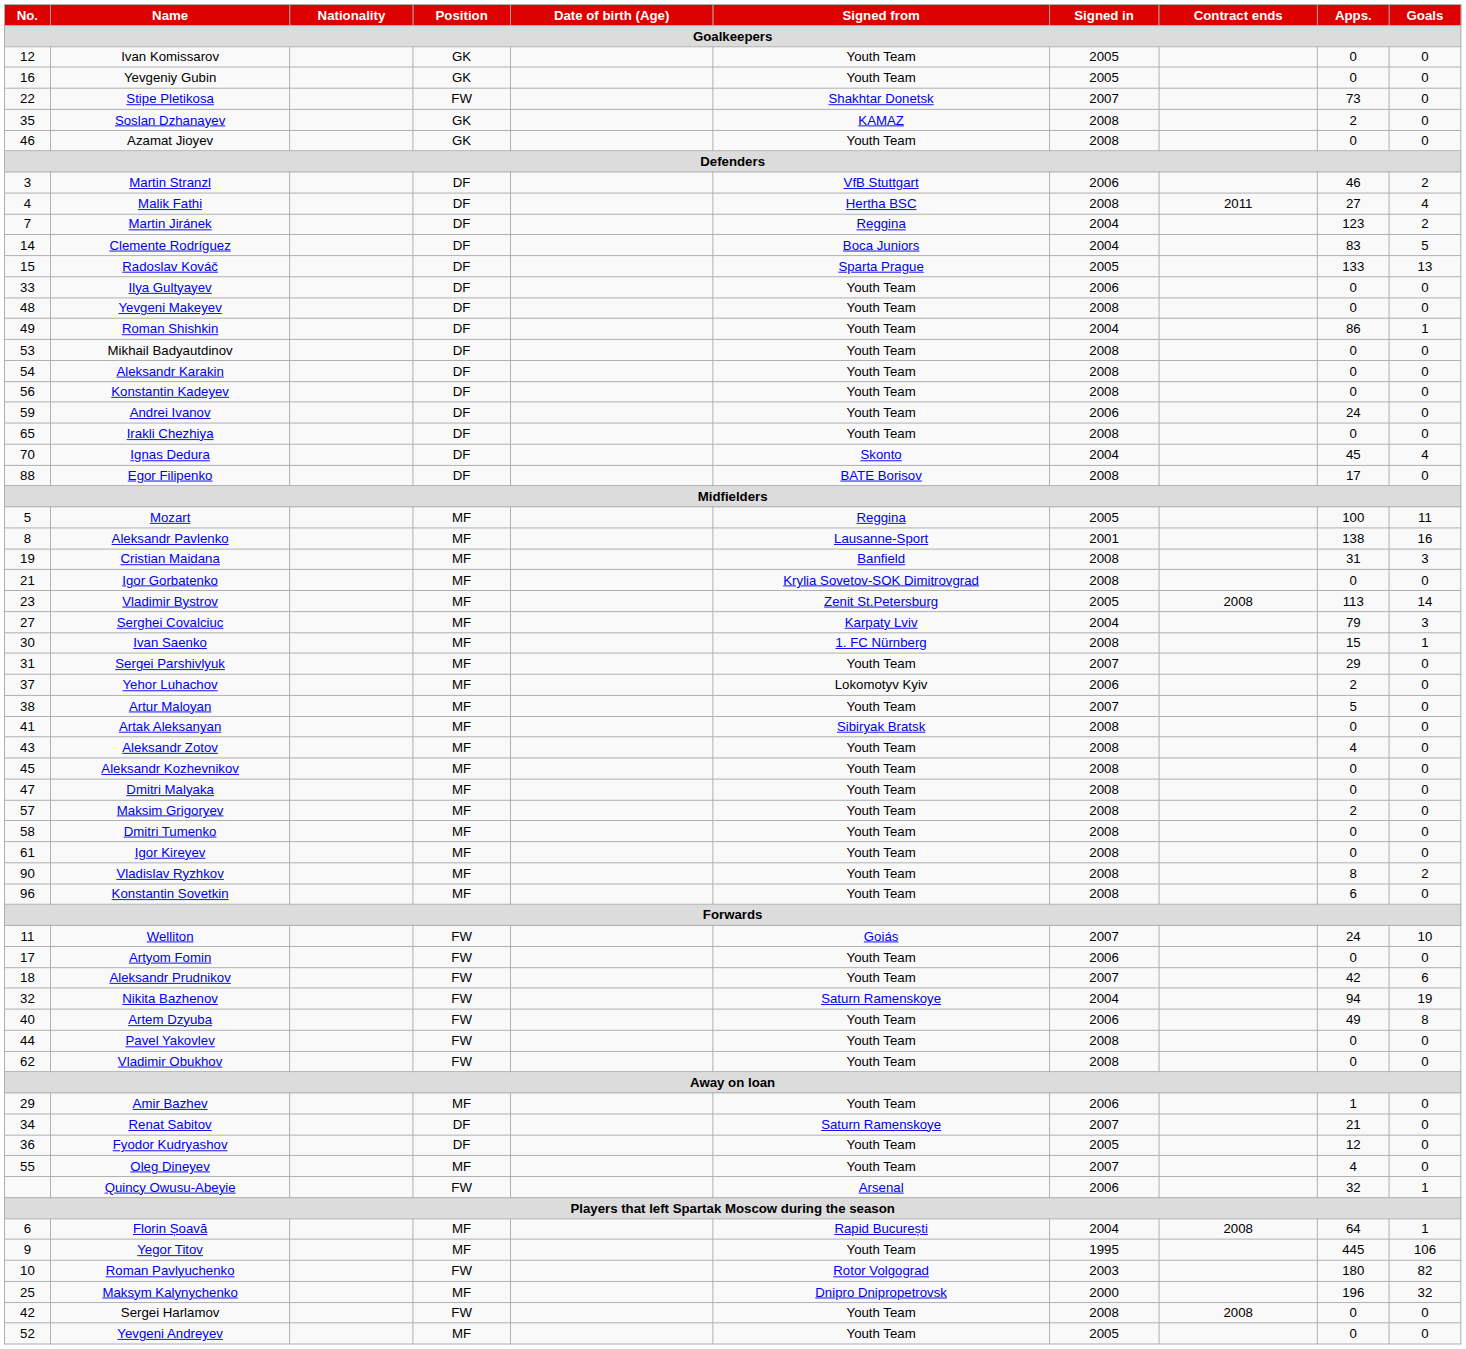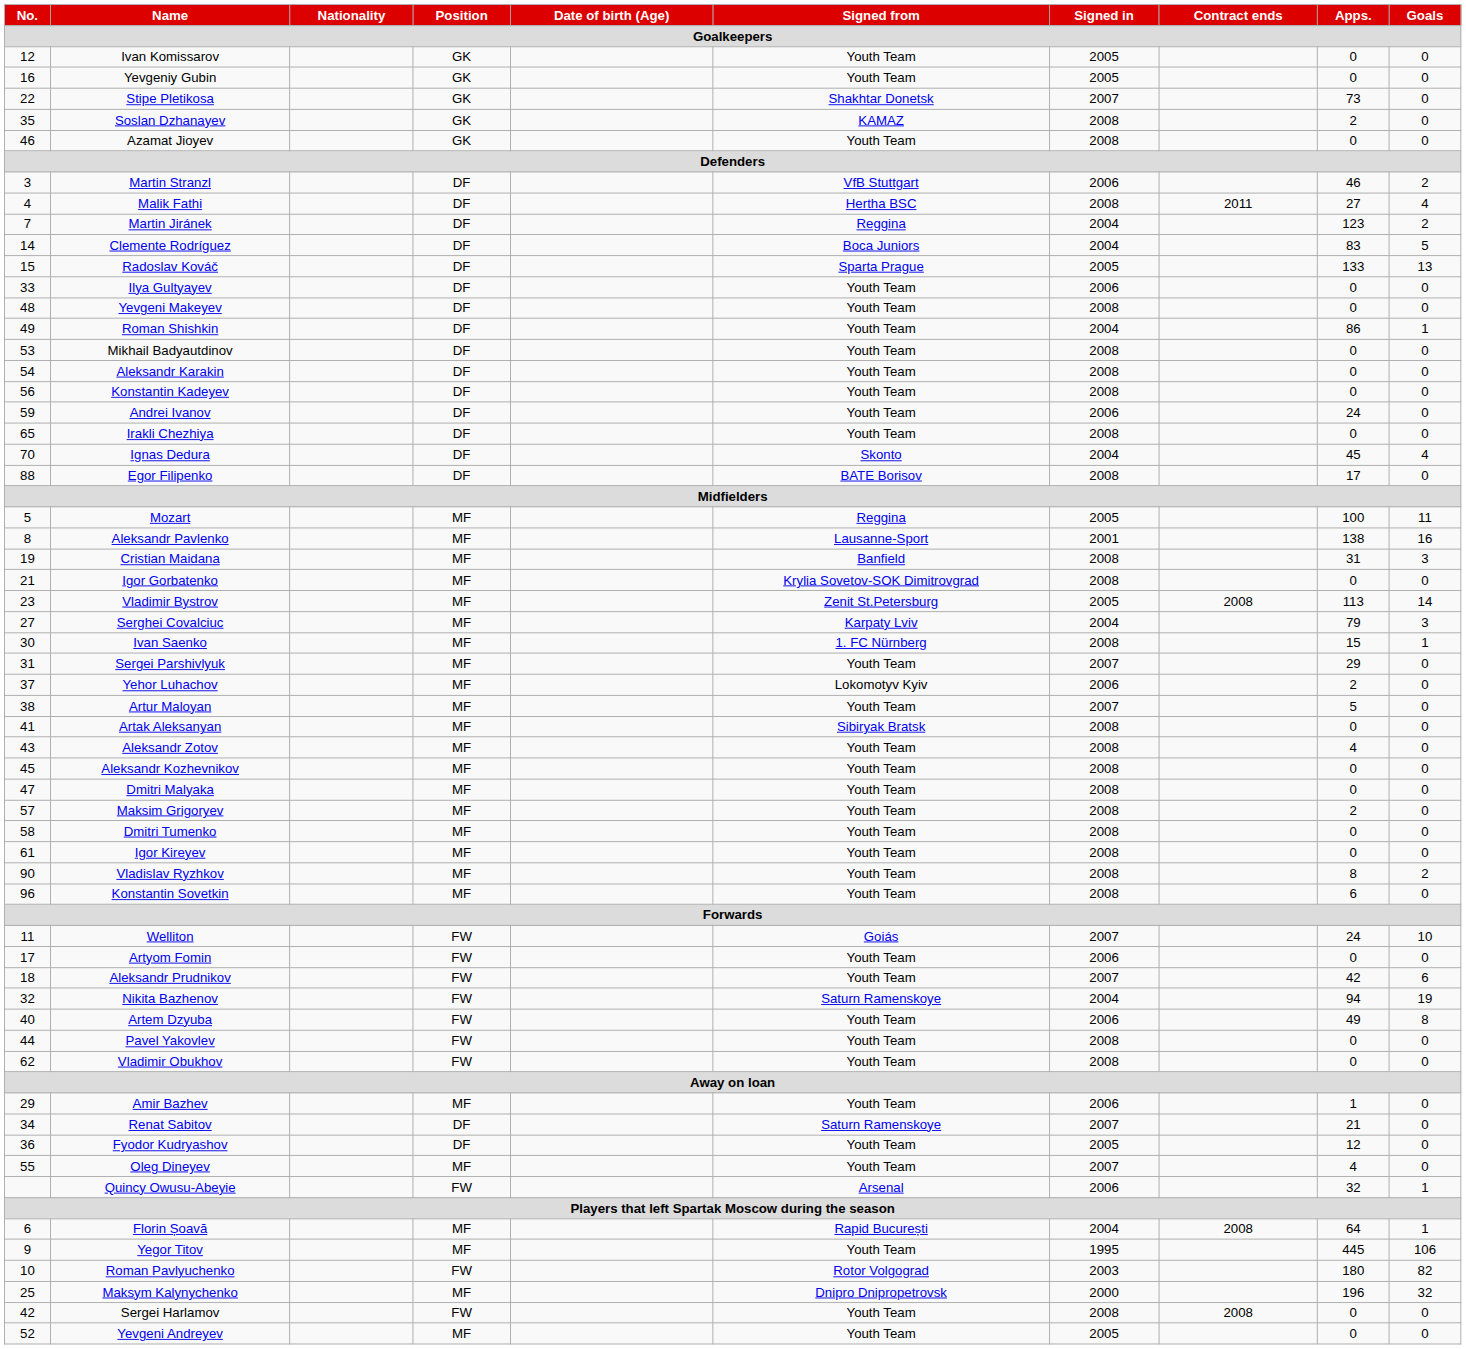 <table class="wikitable"  style="text-align:center; font-size:90%; width:100%;">
 <tr>
 <th style="background:#DD0000; color:white; text-align:center;">No.</th>
 <th style="background:#DD0000; color:white; text-align:center;">Name</th>
 <th style="background:#DD0000; color:white; text-align:center;">Nationality</th>
 <th style="background:#DD0000; color:white; text-align:center;">Position</th>
 <th style="background:#DD0000; color:white; text-align:center;">Date of birth (Age)</th>
 <th style="background:#DD0000; color:white; text-align:center;">Signed from</th>
 <th style="background:#DD0000; color:white; text-align:center;">Signed in</th>
 <th style="background:#DD0000; color:white; text-align:center;">Contract ends</th>
 <th style="background:#DD0000; color:white; text-align:center;">Apps.</th>
 <th style="background:#DD0000; color:white; text-align:center;">Goals</th>
 </tr>
 <tr>
 <th colspan="11"  style="background:#dcdcdc; text-align:center;">Goalkeepers</th>
 </tr>
 <tr>
 <td>12</td>
 <td>Ivan Komissarov</td>
 <td></td>
 <td>GK</td>
 <td></td>
 <td>Youth Team</td>
 <td>2005</td>
 <td></td>
 <td>0</td>
 <td>0</td>
 </tr>
 <tr>
 <td>16</td>
 <td>Yevgeniy Gubin</td>
 <td></td>
 <td>GK</td>
 <td></td>
 <td>Youth Team</td>
 <td>2005</td>
 <td></td>
 <td>0</td>
 <td>0</td>
 </tr>
 <tr>
 <td>22</td>
 <td><a href='#'>Stipe Pletikosa</a></td>
 <td></td>
-<td>FW</td>
+<td>GK</td>
 <td></td>
 <td><a href='#'>Shakhtar Donetsk</a></td>
 <td>2007</td>
 <td></td>
 <td>73</td>
 <td>0</td>
 </tr>
 <tr>
 <td>35</td>
 <td><a href='#'>Soslan Dzhanayev</a></td>
 <td></td>
 <td>GK</td>
 <td></td>
 <td><a href='#'>KAMAZ</a></td>
 <td>2008</td>
 <td></td>
 <td>2</td>
 <td>0</td>
 </tr>
 <tr>
 <td>46</td>
 <td>Azamat Jioyev</td>
 <td></td>
 <td>GK</td>
 <td></td>
 <td>Youth Team</td>
 <td>2008</td>
 <td></td>
 <td>0</td>
 <td>0</td>
 </tr>
 <tr>
 <th colspan="11"  style="background:#dcdcdc; text-align:center;">Defenders</th>
 </tr>
 <tr>
 <td>3</td>
 <td><a href='#'>Martin Stranzl</a></td>
 <td></td>
 <td>DF</td>
 <td></td>
 <td><a href='#'>VfB Stuttgart</a></td>
 <td>2006</td>
 <td></td>
 <td>46</td>
 <td>2</td>
 </tr>
 <tr>
 <td>4</td>
 <td><a href='#'>Malik Fathi</a></td>
 <td></td>
 <td>DF</td>
 <td></td>
 <td><a href='#'>Hertha BSC</a></td>
 <td>2008</td>
 <td>2011</td>
 <td>27</td>
 <td>4</td>
 </tr>
 <tr>
 <td>7</td>
 <td><a href='#'>Martin Jiránek</a></td>
 <td></td>
 <td>DF</td>
 <td></td>
 <td><a href='#'>Reggina</a></td>
 <td>2004</td>
 <td></td>
 <td>123</td>
 <td>2</td>
 </tr>
 <tr>
 <td>14</td>
 <td><a href='#'>Clemente Rodríguez</a></td>
 <td></td>
 <td>DF</td>
 <td></td>
 <td><a href='#'>Boca Juniors</a></td>
 <td>2004</td>
 <td></td>
 <td>83</td>
 <td>5</td>
 </tr>
 <tr>
 <td>15</td>
 <td><a href='#'>Radoslav Kováč</a></td>
 <td></td>
 <td>DF</td>
 <td></td>
 <td><a href='#'>Sparta Prague</a></td>
 <td>2005</td>
 <td></td>
 <td>133</td>
 <td>13</td>
 </tr>
 <tr>
 <td>33</td>
 <td><a href='#'>Ilya Gultyayev</a></td>
 <td></td>
 <td>DF</td>
 <td></td>
 <td>Youth Team</td>
 <td>2006</td>
 <td></td>
 <td>0</td>
 <td>0</td>
 </tr>
 <tr>
 <td>48</td>
 <td><a href='#'>Yevgeni Makeyev</a></td>
 <td></td>
 <td>DF</td>
 <td></td>
 <td>Youth Team</td>
 <td>2008</td>
 <td></td>
 <td>0</td>
 <td>0</td>
 </tr>
 <tr>
 <td>49</td>
 <td><a href='#'>Roman Shishkin</a></td>
 <td></td>
 <td>DF</td>
 <td></td>
 <td>Youth Team</td>
 <td>2004</td>
 <td></td>
 <td>86</td>
 <td>1</td>
 </tr>
 <tr>
 <td>53</td>
 <td>Mikhail Badyautdinov</td>
 <td></td>
 <td>DF</td>
 <td></td>
 <td>Youth Team</td>
 <td>2008</td>
 <td></td>
 <td>0</td>
 <td>0</td>
 </tr>
 <tr>
 <td>54</td>
 <td><a href='#'>Aleksandr Karakin</a></td>
 <td></td>
 <td>DF</td>
 <td></td>
 <td>Youth Team</td>
 <td>2008</td>
 <td></td>
 <td>0</td>
 <td>0</td>
 </tr>
 <tr>
 <td>56</td>
 <td><a href='#'>Konstantin Kadeyev</a></td>
 <td></td>
 <td>DF</td>
 <td></td>
 <td>Youth Team</td>
 <td>2008</td>
 <td></td>
 <td>0</td>
 <td>0</td>
 </tr>
 <tr>
 <td>59</td>
 <td><a href='#'>Andrei Ivanov</a></td>
 <td></td>
 <td>DF</td>
 <td></td>
 <td>Youth Team</td>
 <td>2006</td>
 <td></td>
 <td>24</td>
 <td>0</td>
 </tr>
 <tr>
 <td>65</td>
 <td><a href='#'>Irakli Chezhiya</a></td>
 <td></td>
 <td>DF</td>
 <td></td>
 <td>Youth Team</td>
 <td>2008</td>
 <td></td>
 <td>0</td>
 <td>0</td>
 </tr>
 <tr>
 <td>70</td>
 <td><a href='#'>Ignas Dedura</a></td>
 <td></td>
 <td>DF</td>
 <td></td>
 <td><a href='#'>Skonto</a></td>
 <td>2004</td>
 <td></td>
 <td>45</td>
 <td>4</td>
 </tr>
 <tr>
 <td>88</td>
 <td><a href='#'>Egor Filipenko</a></td>
 <td></td>
 <td>DF</td>
 <td></td>
 <td><a href='#'>BATE Borisov</a></td>
 <td>2008</td>
 <td></td>
 <td>17</td>
 <td>0</td>
 </tr>
 <tr>
 <th colspan="11"  style="background:#dcdcdc; text-align:center;">Midfielders</th>
 </tr>
 <tr>
 <td>5</td>
 <td><a href='#'>Mozart</a></td>
 <td></td>
 <td>MF</td>
 <td></td>
 <td><a href='#'>Reggina</a></td>
 <td>2005</td>
 <td></td>
 <td>100</td>
 <td>11</td>
 </tr>
 <tr>
 <td>8</td>
 <td><a href='#'>Aleksandr Pavlenko</a></td>
 <td></td>
 <td>MF</td>
 <td></td>
 <td><a href='#'>Lausanne-Sport</a></td>
 <td>2001</td>
 <td></td>
 <td>138</td>
 <td>16</td>
 </tr>
 <tr>
 <td>19</td>
 <td><a href='#'>Cristian Maidana</a></td>
 <td></td>
 <td>MF</td>
 <td></td>
 <td><a href='#'>Banfield</a></td>
 <td>2008</td>
 <td></td>
 <td>31</td>
 <td>3</td>
 </tr>
 <tr>
 <td>21</td>
 <td><a href='#'>Igor Gorbatenko</a></td>
 <td></td>
 <td>MF</td>
 <td></td>
 <td><a href='#'>Krylia Sovetov-SOK Dimitrovgrad</a></td>
 <td>2008</td>
 <td></td>
 <td>0</td>
 <td>0</td>
 </tr>
 <tr>
 <td>23</td>
 <td><a href='#'>Vladimir Bystrov</a></td>
 <td></td>
 <td>MF</td>
 <td></td>
 <td><a href='#'>Zenit St.Petersburg</a></td>
 <td>2005</td>
 <td>2008</td>
 <td>113</td>
 <td>14</td>
 </tr>
 <tr>
 <td>27</td>
 <td><a href='#'>Serghei Covalciuc</a></td>
 <td></td>
 <td>MF</td>
 <td></td>
 <td><a href='#'>Karpaty Lviv</a></td>
 <td>2004</td>
 <td></td>
 <td>79</td>
 <td>3</td>
 </tr>
 <tr>
 <td>30</td>
 <td><a href='#'>Ivan Saenko</a></td>
 <td></td>
 <td>MF</td>
 <td></td>
 <td><a href='#'>1. FC Nürnberg</a></td>
 <td>2008</td>
 <td></td>
 <td>15</td>
 <td>1</td>
 </tr>
 <tr>
 <td>31</td>
 <td><a href='#'>Sergei Parshivlyuk</a></td>
 <td></td>
 <td>MF</td>
 <td></td>
 <td>Youth Team</td>
 <td>2007</td>
 <td></td>
 <td>29</td>
 <td>0</td>
 </tr>
 <tr>
 <td>37</td>
 <td><a href='#'>Yehor Luhachov</a></td>
 <td></td>
 <td>MF</td>
 <td></td>
 <td>Lokomotyv Kyiv</td>
 <td>2006</td>
 <td></td>
 <td>2</td>
 <td>0</td>
 </tr>
 <tr>
 <td>38</td>
 <td><a href='#'>Artur Maloyan</a></td>
 <td></td>
 <td>MF</td>
 <td></td>
 <td>Youth Team</td>
 <td>2007</td>
 <td></td>
 <td>5</td>
 <td>0</td>
 </tr>
 <tr>
 <td>41</td>
 <td><a href='#'>Artak Aleksanyan</a></td>
 <td></td>
 <td>MF</td>
 <td></td>
 <td><a href='#'>Sibiryak Bratsk</a></td>
 <td>2008</td>
 <td></td>
 <td>0</td>
 <td>0</td>
 </tr>
 <tr>
 <td>43</td>
 <td><a href='#'>Aleksandr Zotov</a></td>
 <td></td>
 <td>MF</td>
 <td></td>
 <td>Youth Team</td>
 <td>2008</td>
 <td></td>
 <td>4</td>
 <td>0</td>
 </tr>
 <tr>
 <td>45</td>
 <td><a href='#'>Aleksandr Kozhevnikov</a></td>
 <td></td>
 <td>MF</td>
 <td></td>
 <td>Youth Team</td>
 <td>2008</td>
 <td></td>
 <td>0</td>
 <td>0</td>
 </tr>
 <tr>
 <td>47</td>
 <td><a href='#'>Dmitri Malyaka</a></td>
 <td></td>
 <td>MF</td>
 <td></td>
 <td>Youth Team</td>
 <td>2008</td>
 <td></td>
 <td>0</td>
 <td>0</td>
 </tr>
 <tr>
 <td>57</td>
 <td><a href='#'>Maksim Grigoryev</a></td>
 <td></td>
 <td>MF</td>
 <td></td>
 <td>Youth Team</td>
 <td>2008</td>
 <td></td>
 <td>2</td>
 <td>0</td>
 </tr>
 <tr>
 <td>58</td>
 <td><a href='#'>Dmitri Tumenko</a></td>
 <td></td>
 <td>MF</td>
 <td></td>
 <td>Youth Team</td>
 <td>2008</td>
 <td></td>
 <td>0</td>
 <td>0</td>
 </tr>
 <tr>
 <td>61</td>
 <td><a href='#'>Igor Kireyev</a></td>
 <td></td>
 <td>MF</td>
 <td></td>
 <td>Youth Team</td>
 <td>2008</td>
 <td></td>
 <td>0</td>
 <td>0</td>
 </tr>
 <tr>
 <td>90</td>
 <td><a href='#'>Vladislav Ryzhkov</a></td>
 <td></td>
 <td>MF</td>
 <td></td>
 <td>Youth Team</td>
 <td>2008</td>
 <td></td>
 <td>8</td>
 <td>2</td>
 </tr>
 <tr>
 <td>96</td>
 <td><a href='#'>Konstantin Sovetkin</a></td>
 <td></td>
 <td>MF</td>
 <td></td>
 <td>Youth Team</td>
 <td>2008</td>
 <td></td>
 <td>6</td>
 <td>0</td>
 </tr>
 <tr>
 <th colspan="11"  style="background:#dcdcdc; text-align:center;">Forwards</th>
 </tr>
 <tr>
 <td>11</td>
 <td><a href='#'>Welliton</a></td>
 <td></td>
 <td>FW</td>
 <td></td>
 <td><a href='#'>Goiás</a></td>
 <td>2007</td>
 <td></td>
 <td>24</td>
 <td>10</td>
 </tr>
 <tr>
 <td>17</td>
 <td><a href='#'>Artyom Fomin</a></td>
 <td></td>
 <td>FW</td>
 <td></td>
 <td>Youth Team</td>
 <td>2006</td>
 <td></td>
 <td>0</td>
 <td>0</td>
 </tr>
 <tr>
 <td>18</td>
 <td><a href='#'>Aleksandr Prudnikov</a></td>
 <td></td>
 <td>FW</td>
 <td></td>
 <td>Youth Team</td>
 <td>2007</td>
 <td></td>
 <td>42</td>
 <td>6</td>
 </tr>
 <tr>
 <td>32</td>
 <td><a href='#'>Nikita Bazhenov</a></td>
 <td></td>
 <td>FW</td>
 <td></td>
 <td><a href='#'>Saturn Ramenskoye</a></td>
 <td>2004</td>
 <td></td>
 <td>94</td>
 <td>19</td>
 </tr>
 <tr>
 <td>40</td>
 <td><a href='#'>Artem Dzyuba</a></td>
 <td></td>
 <td>FW</td>
 <td></td>
 <td>Youth Team</td>
 <td>2006</td>
 <td></td>
 <td>49</td>
 <td>8</td>
 </tr>
 <tr>
 <td>44</td>
 <td><a href='#'>Pavel Yakovlev</a></td>
 <td></td>
 <td>FW</td>
 <td></td>
 <td>Youth Team</td>
 <td>2008</td>
 <td></td>
 <td>0</td>
 <td>0</td>
 </tr>
 <tr>
 <td>62</td>
 <td><a href='#'>Vladimir Obukhov</a></td>
 <td></td>
 <td>FW</td>
 <td></td>
 <td>Youth Team</td>
 <td>2008</td>
 <td></td>
 <td>0</td>
 <td>0</td>
 </tr>
 <tr>
 <th colspan="11"  style="background:#dcdcdc; text-align:center;">Away on loan</th>
 </tr>
 <tr>
 <td>29</td>
 <td><a href='#'>Amir Bazhev</a></td>
 <td></td>
 <td>MF</td>
 <td></td>
 <td>Youth Team</td>
 <td>2006</td>
 <td></td>
 <td>1</td>
 <td>0</td>
 </tr>
 <tr>
 <td>34</td>
 <td><a href='#'>Renat Sabitov</a></td>
 <td></td>
 <td>DF</td>
 <td></td>
 <td><a href='#'>Saturn Ramenskoye</a></td>
 <td>2007</td>
 <td></td>
 <td>21</td>
 <td>0</td>
 </tr>
 <tr>
 <td>36</td>
 <td><a href='#'>Fyodor Kudryashov</a></td>
 <td></td>
 <td>DF</td>
 <td></td>
 <td>Youth Team</td>
 <td>2005</td>
 <td></td>
 <td>12</td>
 <td>0</td>
 </tr>
 <tr>
 <td>55</td>
 <td><a href='#'>Oleg Dineyev</a></td>
 <td></td>
 <td>MF</td>
 <td></td>
 <td>Youth Team</td>
 <td>2007</td>
 <td></td>
 <td>4</td>
 <td>0</td>
 </tr>
 <tr>
 <td></td>
 <td><a href='#'>Quincy Owusu-Abeyie</a></td>
 <td></td>
 <td>FW</td>
 <td></td>
 <td><a href='#'>Arsenal</a></td>
 <td>2006</td>
 <td></td>
 <td>32</td>
 <td>1</td>
 </tr>
 <tr>
 <th colspan="11"  style="background:#dcdcdc; text-align:center;">Players that left Spartak Moscow during the season</th>
 </tr>
 <tr>
 <td>6</td>
 <td><a href='#'>Florin Șoavă</a></td>
 <td></td>
 <td>MF</td>
 <td></td>
 <td><a href='#'>Rapid București</a></td>
 <td>2004</td>
 <td>2008</td>
 <td>64</td>
 <td>1</td>
 </tr>
 <tr>
 <td>9</td>
 <td><a href='#'>Yegor Titov</a></td>
 <td></td>
 <td>MF</td>
 <td></td>
 <td>Youth Team</td>
 <td>1995</td>
 <td></td>
 <td>445</td>
 <td>106</td>
 </tr>
 <tr>
 <td>10</td>
 <td><a href='#'>Roman Pavlyuchenko</a></td>
 <td></td>
 <td>FW</td>
 <td></td>
 <td><a href='#'>Rotor Volgograd</a></td>
 <td>2003</td>
 <td></td>
 <td>180</td>
 <td>82</td>
 </tr>
 <tr>
 <td>25</td>
 <td><a href='#'>Maksym Kalynychenko</a></td>
 <td></td>
 <td>MF</td>
 <td></td>
 <td><a href='#'>Dnipro Dnipropetrovsk</a></td>
 <td>2000</td>
 <td></td>
 <td>196</td>
 <td>32</td>
 </tr>
 <tr>
 <td>42</td>
 <td>Sergei Harlamov</td>
 <td></td>
 <td>FW</td>
 <td></td>
 <td>Youth Team</td>
 <td>2008</td>
 <td>2008</td>
 <td>0</td>
 <td>0</td>
 </tr>
 <tr>
 <td>52</td>
 <td><a href='#'>Yevgeni Andreyev</a></td>
 <td></td>
 <td>MF</td>
 <td></td>
 <td>Youth Team</td>
 <td>2005</td>
 <td></td>
 <td>0</td>
 <td>0</td>
 </tr>
 </table>
